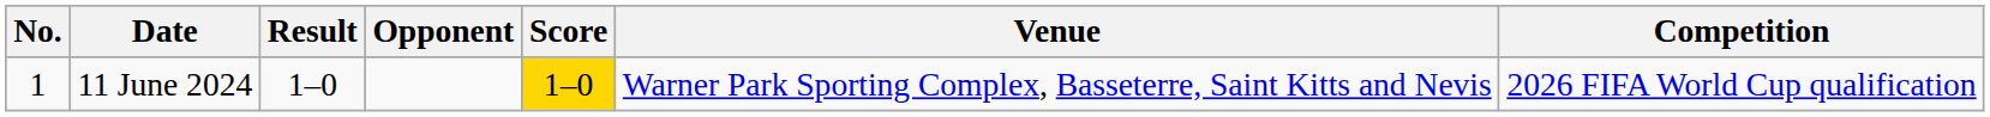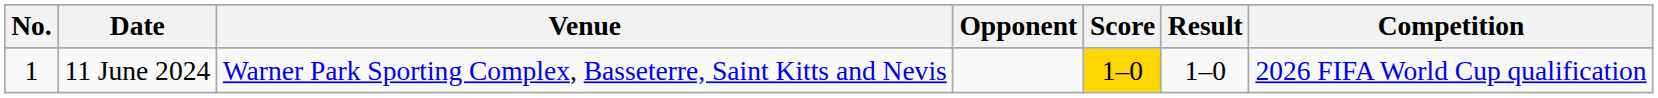 <table class="wikitable sortable">
 <tr>
 <th scope="col">No.</th>
 <th scope="col">Date</th>
-<th scope="col">Result</th>
+<th scope="col">Venue</th>
 <th scope="col">Opponent</th>
 <th scope="col">Score</th>
-<th scope="col">Venue</th>
+<th scope="col">Result</th>
 <th scope="col">Competition</th>
 </tr>
 <tr>
 <td align="center">1</td>
 <td>11 June 2024</td>
-<td align=center>1–0</td>
+<td><a href='#'>Warner Park Sporting Complex</a>, <a href='#'>Basseterre, Saint Kitts and Nevis</a></td>
 <td></td>
 <td align=center style="background: gold;">1–0</td>
-<td><a href='#'>Warner Park Sporting Complex</a>, <a href='#'>Basseterre, Saint Kitts and Nevis</a></td>
+<td align=center>1–0</td>
 <td><a href='#'>2026 FIFA World Cup qualification</a></td>
 </tr>
 </table>
